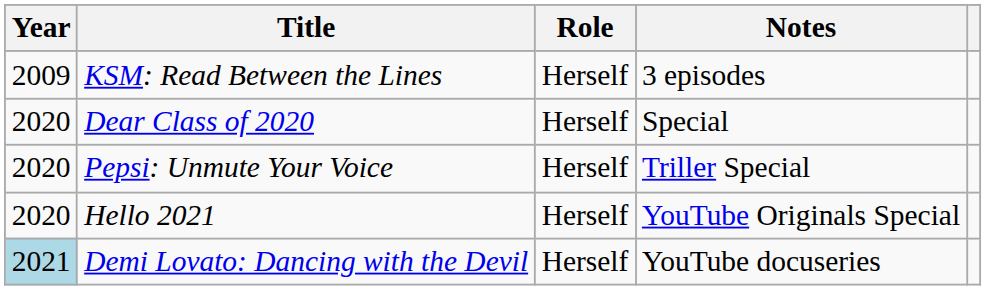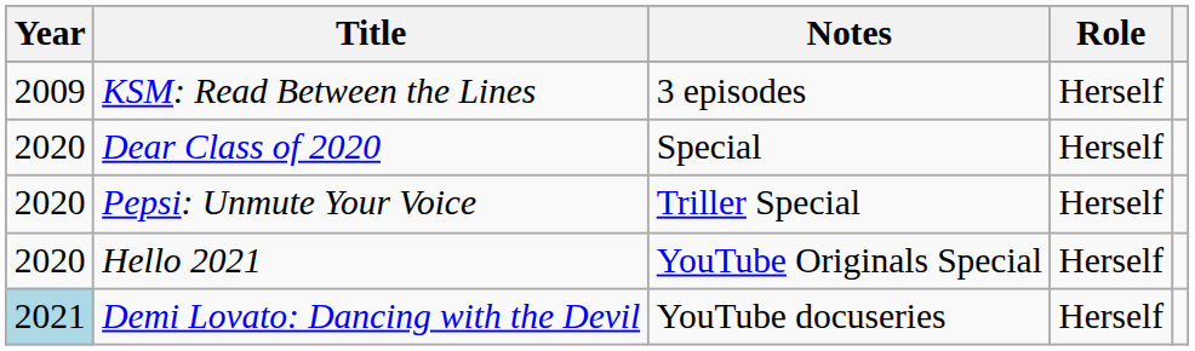 <table class="wikitable sortable">
 <tr>
 <th>Year</th>
 <th>Title</th>
+<th class="unsortable">Notes</th>
 <th>Role</th>
-<th class="unsortable">Notes</th>
 <th class="unsortable"></th>
 </tr>
 <tr>
 <td>2009</td>
 <td><em><a href='#'>KSM</a>: Read Between the Lines</em></td>
+<td>3 episodes</td>
 <td>Herself</td>
-<td>3 episodes</td>
 <td align="center"></td>
 </tr>
 <tr>
 <td>2020</td>
 <td><em><a href='#'>Dear Class of 2020</a></em></td>
+<td>Special</td>
 <td>Herself</td>
-<td>Special</td>
 <td align="center"></td>
 </tr>
 <tr>
 <td>2020</td>
 <td><em><a href='#'>Pepsi</a>: Unmute Your Voice</em></td>
+<td><a href='#'>Triller</a> Special</td>
 <td>Herself</td>
-<td><a href='#'>Triller</a> Special</td>
 <td align="center"></td>
 </tr>
 <tr>
 <td>2020</td>
 <td><em>Hello 2021</em></td>
+<td><a href='#'>YouTube</a> Originals Special</td>
 <td>Herself</td>
-<td><a href='#'>YouTube</a> Originals Special</td>
 <td align="center"></td>
 </tr>
 <tr>
 <td style="background: lightblue;">2021</td>
 <td><em><a href='#'>Demi Lovato: Dancing with the Devil</a></em></td>
+<td>YouTube docuseries</td>
 <td>Herself</td>
-<td>YouTube docuseries</td>
 <td align="center"></td>
 </tr>
 </table>
